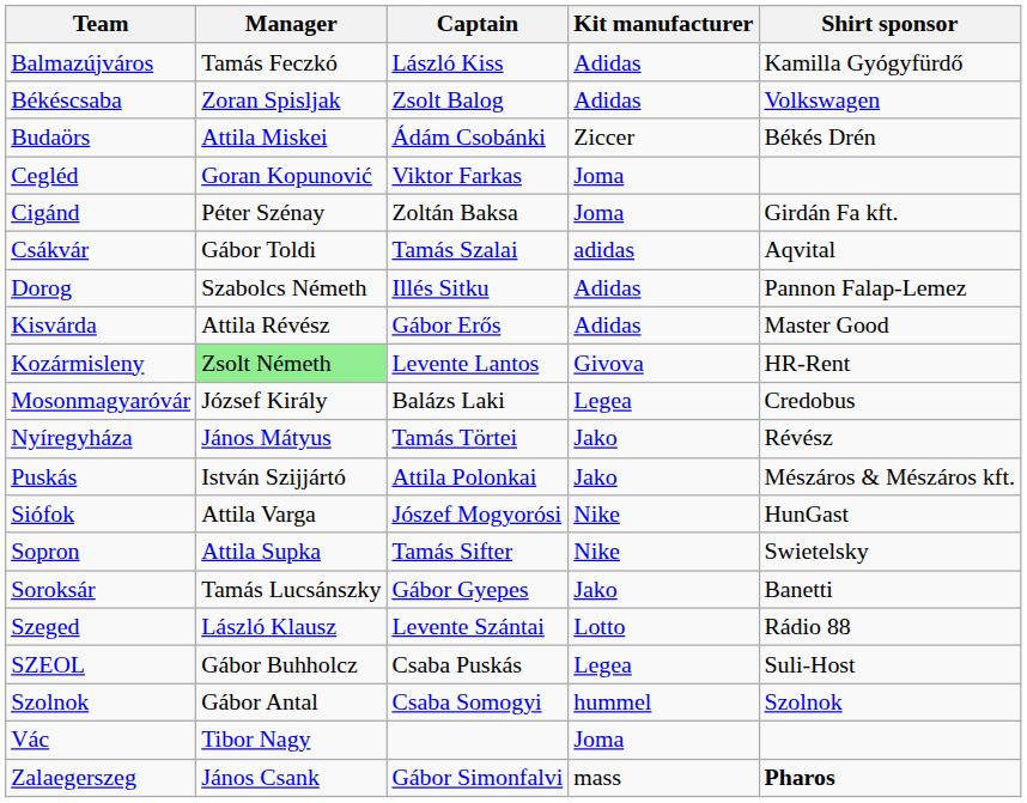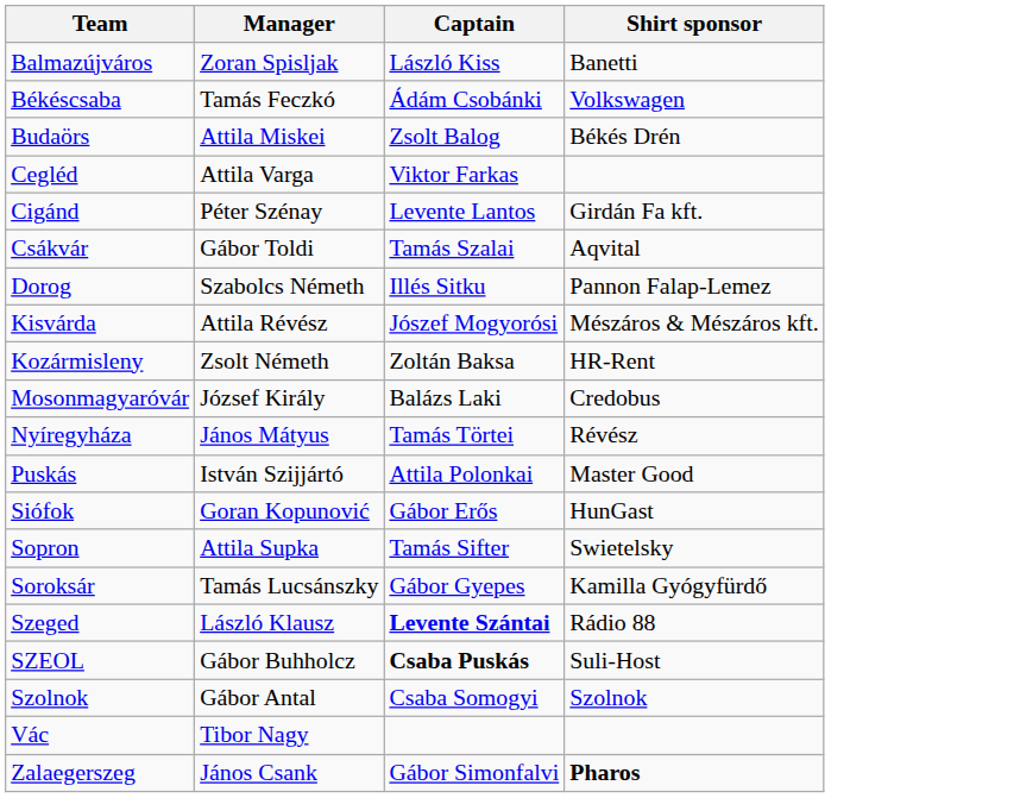 <table class="wikitable sortable">
 <tr>
 <th>Team</th>
 <th>Manager</th>
 <th>Captain</th>
-<th>Kit manufacturer</th>
 <th>Shirt sponsor</th>
 </tr>
 <tr>
 <td><a href='#'>Balmazújváros</a></td>
-<td> Tamás Feczkó</td>
+<td> <a href='#'>Zoran Spisljak</a></td>
 <td> <a href='#'>László Kiss</a></td>
-<td><a href='#'>Adidas</a></td>
-<td>Kamilla Gyógyfürdő</td>
+<td>Banetti</td>
 </tr>
 <tr>
 <td><a href='#'>Békéscsaba</a></td>
-<td> <a href='#'>Zoran Spisljak</a></td>
-<td> <a href='#'>Zsolt Balog</a></td>
-<td><a href='#'>Adidas</a></td>
+<td> Tamás Feczkó</td>
+<td> <a href='#'>Ádám Csobánki</a></td>
 <td><a href='#'>Volkswagen</a></td>
 </tr>
 <tr>
 <td><a href='#'>Budaörs</a></td>
 <td> <a href='#'>Attila Miskei</a></td>
-<td> <a href='#'>Ádám Csobánki</a></td>
-<td>Ziccer</td>
+<td> <a href='#'>Zsolt Balog</a></td>
 <td>Békés Drén</td>
 </tr>
 <tr>
 <td><a href='#'>Cegléd</a></td>
-<td> <a href='#'>Goran Kopunović</a></td>
+<td> Attila Varga</td>
 <td> <a href='#'>Viktor Farkas</a></td>
-<td><a href='#'>Joma</a></td>
 <td></td>
 </tr>
 <tr>
 <td><a href='#'>Cigánd</a></td>
 <td> Péter Szénay</td>
-<td> Zoltán Baksa</td>
-<td><a href='#'>Joma</a></td>
+<td> <a href='#'>Levente Lantos</a></td>
 <td>Girdán Fa kft.</td>
 </tr>
 <tr>
 <td><a href='#'>Csákvár</a></td>
 <td> Gábor Toldi</td>
 <td> <a href='#'>Tamás Szalai</a></td>
-<td><a href='#'>adidas</a></td>
 <td>Aqvital</td>
 </tr>
 <tr>
 <td><a href='#'>Dorog</a></td>
 <td> Szabolcs Németh</td>
 <td> <a href='#'>Illés Sitku</a></td>
-<td><a href='#'>Adidas</a></td>
 <td>Pannon Falap-Lemez</td>
 </tr>
 <tr>
 <td><a href='#'>Kisvárda</a></td>
 <td> Attila Révész</td>
-<td> <a href='#'>Gábor Erős</a></td>
-<td><a href='#'>Adidas</a></td>
-<td>Master Good</td>
+<td> <a href='#'>Jószef Mogyorósi</a></td>
+<td>Mészáros & Mészáros kft.</td>
 </tr>
 <tr>
 <td><a href='#'>Kozármisleny</a></td>
-<td style="background: lightgreen;"> Zsolt Németh</td>
-<td> <a href='#'>Levente Lantos</a></td>
-<td><a href='#'>Givova</a></td>
+<td> Zsolt Németh</td>
+<td> Zoltán Baksa</td>
 <td>HR-Rent</td>
 </tr>
 <tr>
 <td><a href='#'>Mosonmagyaróvár</a></td>
 <td> József Király</td>
 <td> Balázs Laki</td>
-<td><a href='#'>Legea</a></td>
 <td>Credobus</td>
 </tr>
 <tr>
 <td><a href='#'>Nyíregyháza</a></td>
 <td> <a href='#'>János Mátyus</a></td>
 <td> <a href='#'>Tamás Törtei</a></td>
-<td><a href='#'>Jako</a></td>
 <td>Révész</td>
 </tr>
 <tr>
 <td><a href='#'>Puskás</a></td>
 <td> István Szijjártó</td>
 <td> <a href='#'>Attila Polonkai</a></td>
-<td><a href='#'>Jako</a></td>
-<td>Mészáros & Mészáros kft.</td>
+<td>Master Good</td>
 </tr>
 <tr>
 <td><a href='#'>Siófok</a></td>
-<td> Attila Varga</td>
-<td> <a href='#'>Jószef Mogyorósi</a></td>
-<td><a href='#'>Nike</a></td>
+<td> <a href='#'>Goran Kopunović</a></td>
+<td> <a href='#'>Gábor Erős</a></td>
 <td>HunGast</td>
 </tr>
 <tr>
 <td><a href='#'>Sopron</a></td>
 <td> <a href='#'>Attila Supka</a></td>
 <td> <a href='#'>Tamás Sifter</a></td>
-<td><a href='#'>Nike</a></td>
 <td>Swietelsky</td>
 </tr>
 <tr>
 <td><a href='#'>Soroksár</a></td>
 <td> Tamás Lucsánszky</td>
 <td> <a href='#'>Gábor Gyepes</a></td>
-<td><a href='#'>Jako</a></td>
-<td>Banetti</td>
+<td>Kamilla Gyógyfürdő</td>
 </tr>
 <tr>
 <td><a href='#'>Szeged</a></td>
 <td> <a href='#'>László Klausz</a></td>
-<td> <a href='#'>Levente Szántai</a></td>
-<td><a href='#'>Lotto</a></td>
+<td><strong> <a href='#'>Levente Szántai</a></strong></td>
 <td>Rádio 88</td>
 </tr>
 <tr>
 <td><a href='#'>SZEOL</a></td>
 <td> Gábor Buhholcz</td>
-<td> Csaba Puskás</td>
-<td><a href='#'>Legea</a></td>
+<td><strong> Csaba Puskás</strong></td>
 <td>Suli-Host</td>
 </tr>
 <tr>
 <td><a href='#'>Szolnok</a></td>
 <td> Gábor Antal</td>
 <td> <a href='#'>Csaba Somogyi</a></td>
-<td><a href='#'>hummel</a></td>
 <td><a href='#'>Szolnok</a></td>
 </tr>
 <tr>
 <td><a href='#'>Vác</a></td>
 <td> <a href='#'>Tibor Nagy</a></td>
 <td></td>
-<td><a href='#'>Joma</a></td>
 <td></td>
 </tr>
 <tr>
 <td><a href='#'>Zalaegerszeg</a></td>
 <td> <a href='#'>János Csank</a></td>
 <td> <a href='#'>Gábor Simonfalvi</a></td>
-<td>mass</td>
 <td><strong>Pharos</strong></td>
 </tr>
 </table>
